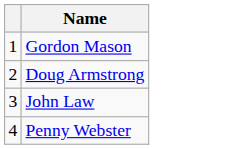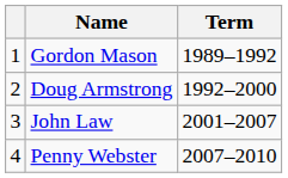 <table class="wikitable">
 <tr>
 <th></th>
 <th>Name</th>
+<th>Term</th>
 </tr>
 <tr>
 <td>1</td>
 <td><a href='#'>Gordon Mason</a></td>
+<td align=center>1989–1992</td>
 </tr>
 <tr>
 <td>2</td>
 <td><a href='#'>Doug Armstrong</a></td>
+<td align=center>1992–2000</td>
 </tr>
 <tr>
 <td>3</td>
 <td><a href='#'>John Law</a></td>
+<td align=center>2001–2007</td>
 </tr>
 <tr>
 <td>4</td>
 <td><a href='#'>Penny Webster</a></td>
+<td align=center>2007–2010</td>
 </tr>
 </table>
